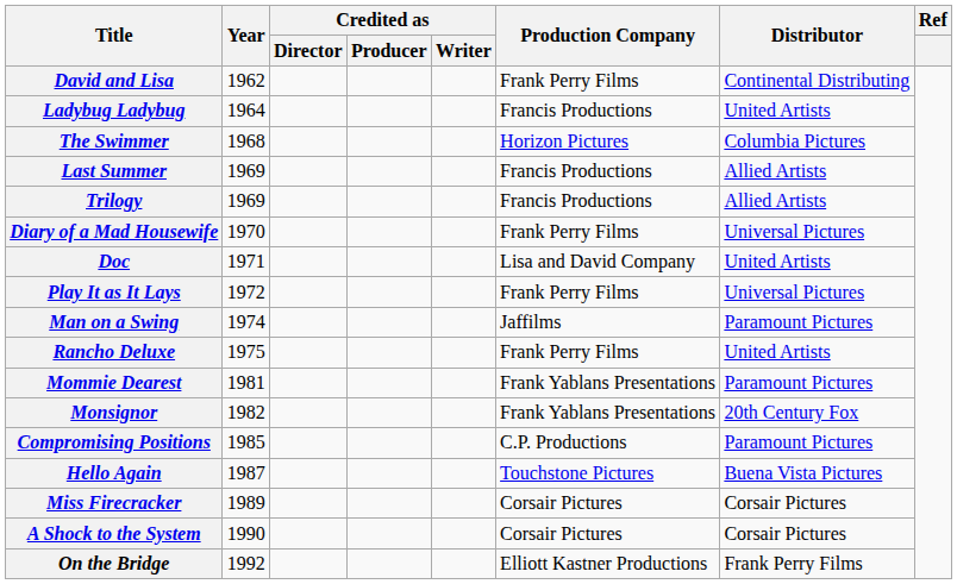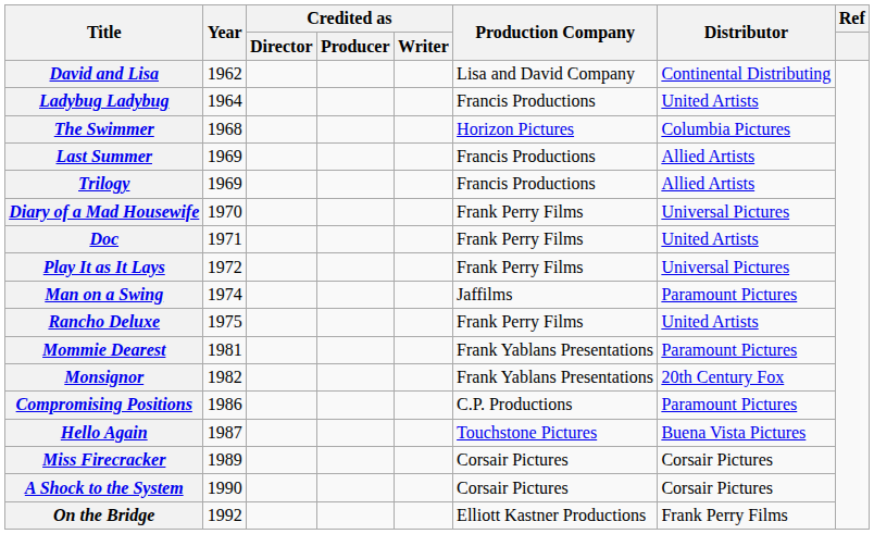 <table class="wikitable sortable plainrowheaders">
 <tr>
 <th rowspan="2" scope="col">Title</th>
 <th rowspan="2" scope="col">Year</th>
 <th colspan="3" scope="col">Credited as</th>
 <th rowspan="2" scope="col">Production Company</th>
 <th rowspan="2" scope="col">Distributor</th>
 <th>Ref</th>
 </tr>
 <tr>
 <th>Director</th>
 <th>Producer</th>
 <th>Writer</th>
 <th></th>
 </tr>
 <tr>
 <th scope="row"><em><a href='#'>David and Lisa</a></em></th>
 <td>1962</td>
 <td></td>
 <td></td>
 <td></td>
-<td>Frank Perry Films</td>
+<td>Lisa and David Company</td>
 <td><a href='#'>Continental Distributing</a></td>
 </tr>
 <tr>
 <th scope="row"><em><a href='#'>Ladybug Ladybug</a></em></th>
 <td>1964</td>
 <td></td>
 <td></td>
 <td></td>
 <td>Francis Productions</td>
 <td><a href='#'>United Artists</a></td>
 </tr>
 <tr>
 <th scope="row"><em><a href='#'>The Swimmer</a></em></th>
 <td>1968</td>
 <td></td>
 <td></td>
 <td></td>
 <td><a href='#'>Horizon Pictures</a></td>
 <td><a href='#'>Columbia Pictures</a></td>
 </tr>
 <tr>
 <th scope="row"><em><a href='#'>Last Summer</a></em></th>
 <td>1969</td>
 <td></td>
 <td></td>
 <td></td>
 <td>Francis Productions</td>
 <td><a href='#'>Allied Artists</a></td>
 </tr>
 <tr>
 <th scope="row"><em><a href='#'>Trilogy</a></em></th>
 <td>1969</td>
 <td></td>
 <td></td>
 <td></td>
 <td>Francis Productions</td>
 <td><a href='#'>Allied Artists</a></td>
 </tr>
 <tr>
 <th scope="row"><em><a href='#'>Diary of a Mad Housewife</a></em></th>
 <td>1970</td>
 <td></td>
 <td></td>
 <td></td>
 <td>Frank Perry Films</td>
 <td><a href='#'>Universal Pictures</a></td>
 </tr>
 <tr>
 <th scope="row"><em><a href='#'>Doc</a></em></th>
 <td>1971</td>
 <td></td>
 <td></td>
 <td></td>
-<td>Lisa and David Company</td>
+<td>Frank Perry Films</td>
 <td><a href='#'>United Artists</a></td>
 </tr>
 <tr>
 <th scope="row"><em><a href='#'>Play It as It Lays</a></em></th>
 <td>1972</td>
 <td></td>
 <td></td>
 <td></td>
 <td>Frank Perry Films</td>
 <td><a href='#'>Universal Pictures</a></td>
 </tr>
 <tr>
 <th scope="row"><em><a href='#'>Man on a Swing</a></em></th>
 <td>1974</td>
 <td></td>
 <td></td>
 <td></td>
 <td>Jaffilms</td>
 <td><a href='#'>Paramount Pictures</a></td>
 </tr>
 <tr>
 <th scope="row"><em><a href='#'>Rancho Deluxe</a></em></th>
 <td>1975</td>
 <td></td>
 <td></td>
 <td></td>
 <td>Frank Perry Films</td>
 <td><a href='#'>United Artists</a></td>
 </tr>
 <tr>
 <th scope="row"><em><a href='#'>Mommie Dearest</a></em></th>
 <td>1981</td>
 <td></td>
 <td></td>
 <td></td>
 <td>Frank Yablans Presentations</td>
 <td><a href='#'>Paramount Pictures</a></td>
 </tr>
 <tr>
 <th scope="row"><em><a href='#'>Monsignor</a></em></th>
 <td>1982</td>
 <td></td>
 <td></td>
 <td></td>
 <td>Frank Yablans Presentations</td>
 <td><a href='#'>20th Century Fox</a></td>
 </tr>
 <tr>
 <th scope="row"><em><a href='#'>Compromising Positions</a></em></th>
-<td>1985</td>
+<td>1986</td>
 <td></td>
 <td></td>
 <td></td>
 <td>C.P. Productions</td>
 <td><a href='#'>Paramount Pictures</a></td>
 </tr>
 <tr>
 <th scope="row"><em><a href='#'>Hello Again</a></em></th>
 <td>1987</td>
 <td></td>
 <td></td>
 <td></td>
 <td><a href='#'>Touchstone Pictures</a></td>
 <td><a href='#'>Buena Vista Pictures</a></td>
 </tr>
 <tr>
 <th scope="row"><em><a href='#'>Miss Firecracker</a></em></th>
 <td>1989</td>
 <td></td>
 <td></td>
 <td></td>
 <td>Corsair Pictures</td>
 <td>Corsair Pictures</td>
 </tr>
 <tr>
 <th scope="row"><em><a href='#'>A Shock to the System</a></em></th>
 <td>1990</td>
 <td></td>
 <td></td>
 <td></td>
 <td>Corsair Pictures</td>
 <td>Corsair Pictures</td>
 </tr>
 <tr>
 <th scope="row"><em>On the Bridge</em></th>
 <td>1992</td>
 <td></td>
 <td></td>
 <td></td>
 <td>Elliott Kastner Productions</td>
 <td>Frank Perry Films</td>
 </tr>
 </table>
